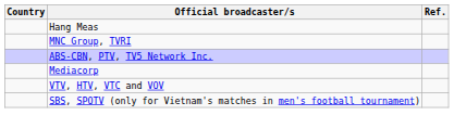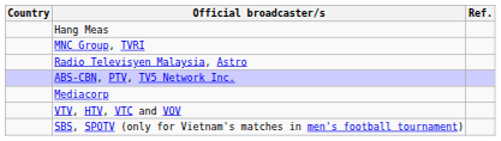 <table class="wikitable">
 <tr>
 <th>Country</th>
 <th>Official broadcaster/s</th>
 <th>Ref.</th>
 </tr>
 <tr>
 <td></td>
 <td>Hang Meas</td>
 <td></td>
 </tr>
 <tr>
 <td></td>
 <td><a href='#'>MNC Group</a>, <a href='#'>TVRI</a></td>
+<td></td>
+</tr>
+<tr>
+<td></td>
+<td><a href='#'>Radio Televisyen Malaysia</a>, <a href='#'>Astro</a></td>
 <td></td>
 </tr>
 <tr style="background:#ccf;">
 <td></td>
 <td><a href='#'>ABS-CBN</a>, <a href='#'>PTV</a>, <a href='#'>TV5 Network Inc.</a></td>
 <td></td>
 </tr>
 <tr>
 <td></td>
 <td><a href='#'>Mediacorp</a></td>
 <td></td>
 </tr>
 <tr>
 <td></td>
 <td><a href='#'>VTV</a>, <a href='#'>HTV</a>, <a href='#'>VTC</a> and <a href='#'>VOV</a></td>
 <td></td>
 </tr>
 <tr>
 <td></td>
 <td><a href='#'>SBS</a>, <a href='#'>SPOTV</a> (only for Vietnam's matches in <a href='#'>men's football tournament</a>)</td>
 <td></td>
 </tr>
 </table>
